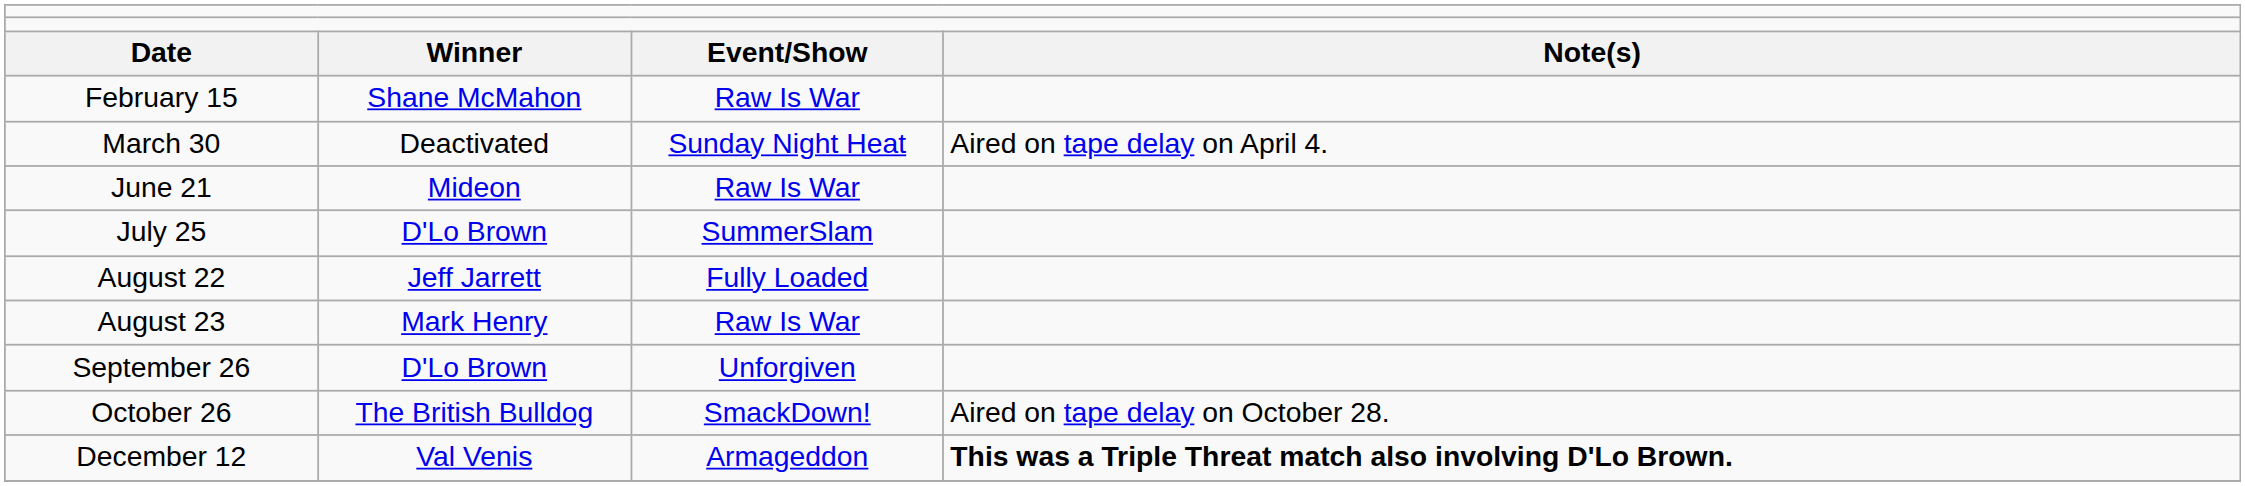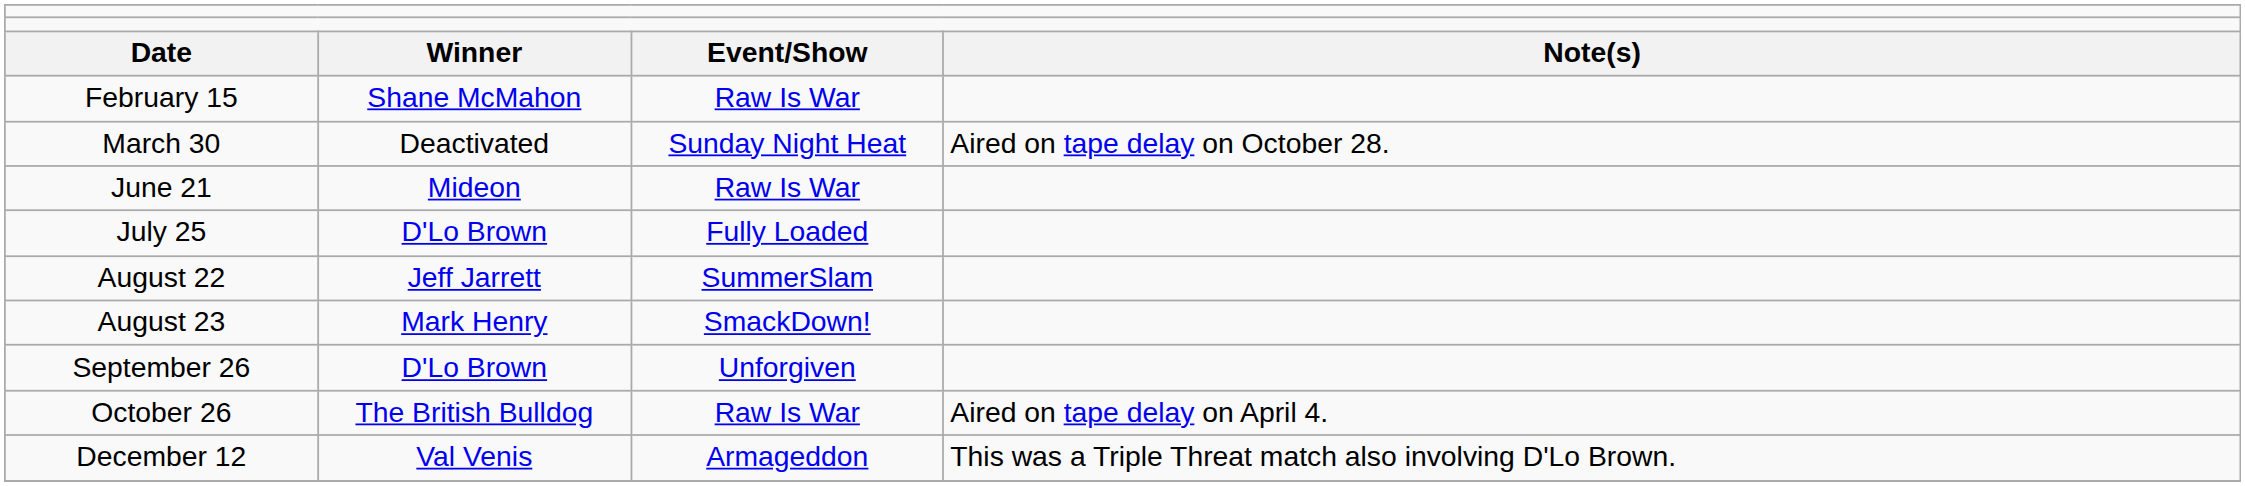 <table class="wikitable" style="text-align:center; width:100%;">
 <tr>
 <td colspan="5"></td>
 </tr>
 <tr>
 <td colspan="5"><strong></strong></td>
 </tr>
 <tr>
 <th width=14%>Date</th>
 <th width=14%>Winner</th>
 <th width=14%>Event/Show</th>
 <th width=58%>Note(s)</th>
 </tr>
 <tr>
 <td>February 15</td>
 <td><a href='#'>Shane McMahon</a></td>
 <td><a href='#'>Raw Is War</a></td>
 <td align=left></td>
 </tr>
 <tr>
 <td>March 30</td>
 <td>Deactivated</td>
 <td><a href='#'>Sunday Night Heat</a></td>
-<td align=left>Aired on <a href='#'>tape delay</a> on April 4.</td>
+<td align=left>Aired on <a href='#'>tape delay</a> on October 28.</td>
 </tr>
 <tr>
 <td>June 21</td>
 <td><a href='#'>Mideon</a></td>
 <td><a href='#'>Raw Is War</a></td>
 <td align=left></td>
 </tr>
 <tr>
 <td>July 25</td>
 <td><a href='#'>D'Lo Brown</a></td>
-<td><a href='#'>SummerSlam</a></td>
+<td><a href='#'>Fully Loaded</a></td>
 <td align=left></td>
 </tr>
 <tr>
 <td>August 22</td>
 <td><a href='#'>Jeff Jarrett</a></td>
-<td><a href='#'>Fully Loaded</a></td>
+<td><a href='#'>SummerSlam</a></td>
 <td align=left></td>
 </tr>
 <tr>
 <td>August 23</td>
 <td><a href='#'>Mark Henry</a></td>
-<td><a href='#'>Raw Is War</a></td>
+<td><a href='#'>SmackDown!</a></td>
 <td align=left></td>
 </tr>
 <tr>
 <td>September 26</td>
 <td><a href='#'>D'Lo Brown</a></td>
 <td><a href='#'>Unforgiven</a></td>
 <td align=left></td>
 </tr>
 <tr>
 <td>October 26</td>
 <td><a href='#'>The British Bulldog</a></td>
-<td><a href='#'>SmackDown!</a></td>
-<td align=left>Aired on <a href='#'>tape delay</a> on October 28.</td>
+<td><a href='#'>Raw Is War</a></td>
+<td align=left>Aired on <a href='#'>tape delay</a> on April 4.</td>
 </tr>
 <tr>
 <td>December 12</td>
 <td><a href='#'>Val Venis</a></td>
 <td><a href='#'>Armageddon</a></td>
-<td align=left><strong>This was a Triple Threat match also involving D'Lo Brown.</strong></td>
+<td align=left>This was a Triple Threat match also involving D'Lo Brown.</td>
 </tr>
 <tr>
 </tr>
 </table>
